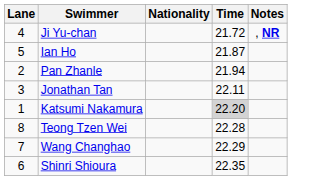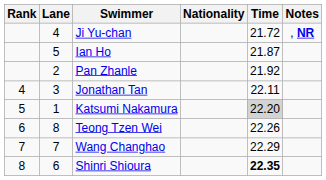 <table class="wikitable sortable" style="text-align:center">
 <tr>
+<th>Rank</th>
 <th>Lane</th>
 <th>Swimmer</th>
 <th>Nationality</th>
 <th>Time</th>
 <th>Notes</th>
 </tr>
 <tr>
+<td></td>
 <td>4</td>
 <td align=left><a href='#'>Ji Yu-chan</a></td>
 <td align=left></td>
 <td>21.72</td>
 <td>, <strong><a href='#'>NR</a></strong></td>
 </tr>
 <tr>
+<td></td>
 <td>5</td>
 <td align=left><a href='#'>Ian Ho</a></td>
 <td align=left></td>
 <td>21.87</td>
 <td></td>
 </tr>
 <tr>
+<td></td>
 <td>2</td>
 <td align=left><a href='#'>Pan Zhanle</a></td>
 <td align=left></td>
-<td>21.94</td>
+<td>21.92</td>
 <td></td>
 </tr>
 <tr>
+<td>4</td>
 <td>3</td>
 <td align=left><a href='#'>Jonathan Tan</a></td>
 <td align=left></td>
 <td>22.11</td>
 <td></td>
 </tr>
 <tr>
+<td>5</td>
 <td>1</td>
 <td align=left><a href='#'>Katsumi Nakamura</a></td>
 <td align=left></td>
 <td style="background: lightgrey;">22.20</td>
 <td></td>
 </tr>
 <tr>
+<td>6</td>
 <td>8</td>
 <td align=left><a href='#'>Teong Tzen Wei</a></td>
 <td align=left></td>
-<td>22.28</td>
+<td>22.26</td>
 <td></td>
 </tr>
 <tr>
+<td>7</td>
 <td>7</td>
 <td align=left><a href='#'>Wang Changhao</a></td>
 <td align=left></td>
 <td>22.29</td>
 <td></td>
 </tr>
 <tr>
+<td>8</td>
 <td>6</td>
 <td align=left><a href='#'>Shinri Shioura</a></td>
 <td align=left></td>
-<td>22.35</td>
+<td><strong>22.35</strong></td>
 <td></td>
 </tr>
 </table>
